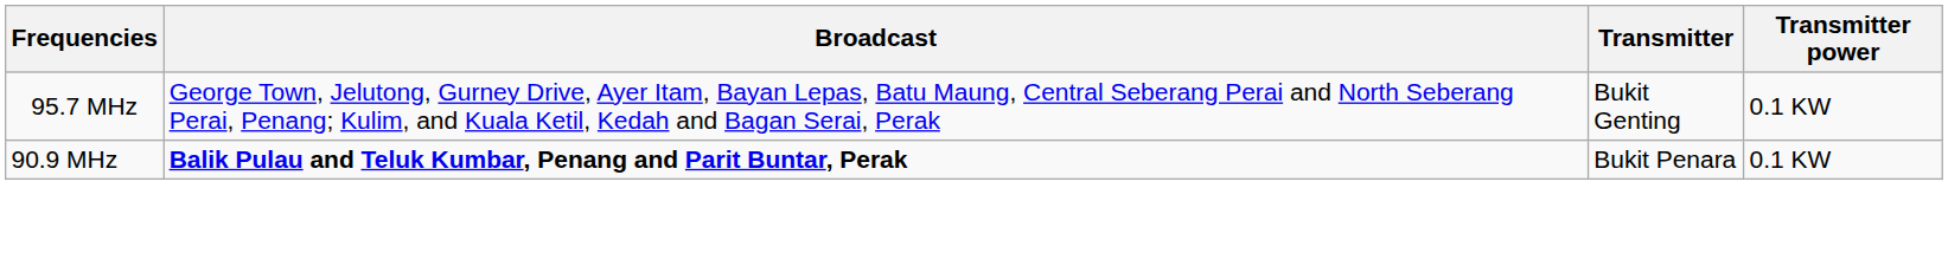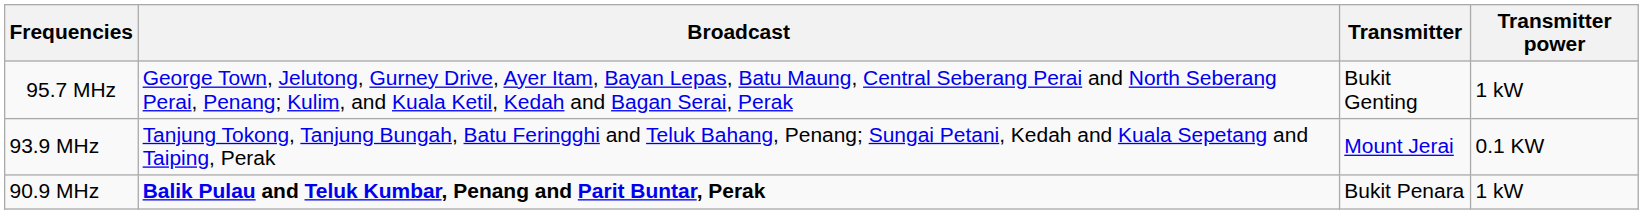 <table class="wikitable">
 <tr>
 <th>Frequencies</th>
 <th>Broadcast</th>
 <th>Transmitter</th>
 <th>Transmitter power</th>
 </tr>
 <tr>
 <td style="text-align:center;">95.7 MHz</td>
 <td><a href='#'>George Town</a>, <a href='#'>Jelutong</a>, <a href='#'>Gurney Drive</a>, <a href='#'>Ayer Itam</a>, <a href='#'>Bayan Lepas</a>, <a href='#'>Batu Maung</a>, <a href='#'>Central Seberang Perai</a> and <a href='#'>North Seberang Perai</a>, <a href='#'>Penang</a>; <a href='#'>Kulim</a>, and <a href='#'>Kuala Ketil</a>, <a href='#'>Kedah</a> and <a href='#'>Bagan Serai</a>, <a href='#'>Perak</a></td>
 <td>Bukit Genting</td>
+<td>1 kW</td>
+</tr>
+<tr>
+<td>93.9 MHz</td>
+<td><a href='#'>Tanjung Tokong</a>, <a href='#'>Tanjung Bungah</a>, <a href='#'>Batu Feringghi</a> and <a href='#'>Teluk Bahang</a>, Penang; <a href='#'>Sungai Petani</a>, Kedah and <a href='#'>Kuala Sepetang</a> and <a href='#'>Taiping</a>, Perak</td>
+<td><a href='#'>Mount Jerai</a></td>
 <td>0.1 KW</td>
 </tr>
 <tr>
 <td>90.9 MHz</td>
 <td><strong><a href='#'>Balik Pulau</a> and <a href='#'>Teluk Kumbar</a>, Penang and  <a href='#'>Parit Buntar</a>, Perak</strong></td>
 <td>Bukit Penara</td>
-<td>0.1 KW</td>
+<td>1 kW</td>
 </tr>
 </table>
